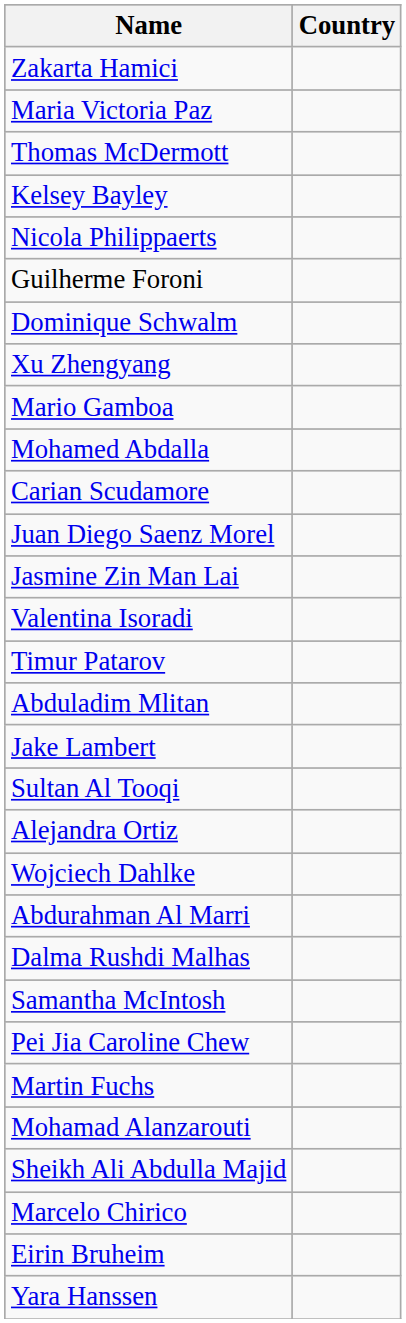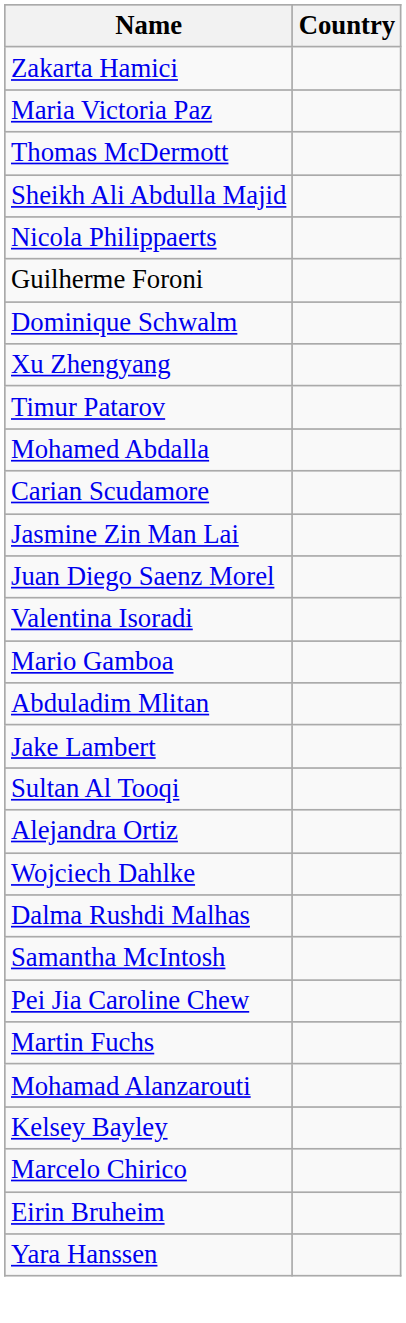 <table class="wikitable">
 <tr>
 <th>Name</th>
 <th>Country</th>
 </tr>
 <tr>
 <td><a href='#'>Zakarta Hamici</a></td>
 <td></td>
 </tr>
 <tr>
 <td><a href='#'>Maria Victoria Paz</a></td>
 <td></td>
 </tr>
 <tr>
 <td><a href='#'>Thomas McDermott</a></td>
 <td></td>
 </tr>
 <tr>
-<td><a href='#'>Kelsey Bayley</a></td>
+<td><a href='#'>Sheikh Ali Abdulla Majid</a></td>
 <td></td>
 </tr>
 <tr>
 <td><a href='#'>Nicola Philippaerts</a></td>
 <td></td>
 </tr>
 <tr>
 <td>Guilherme Foroni</td>
 <td></td>
 </tr>
 <tr>
 <td><a href='#'>Dominique Schwalm</a></td>
 <td></td>
 </tr>
 <tr>
 <td><a href='#'>Xu Zhengyang</a></td>
 <td></td>
 </tr>
 <tr>
-<td><a href='#'>Mario Gamboa</a></td>
+<td><a href='#'>Timur Patarov</a></td>
 <td></td>
 </tr>
 <tr>
 <td><a href='#'>Mohamed Abdalla</a></td>
 <td></td>
 </tr>
 <tr>
 <td><a href='#'>Carian Scudamore</a></td>
 <td></td>
 </tr>
 <tr>
-<td><a href='#'>Juan Diego Saenz Morel</a></td>
+<td><a href='#'>Jasmine Zin Man Lai</a></td>
 <td></td>
 </tr>
 <tr>
-<td><a href='#'>Jasmine Zin Man Lai</a></td>
+<td><a href='#'>Juan Diego Saenz Morel</a></td>
 <td></td>
 </tr>
 <tr>
 <td><a href='#'>Valentina Isoradi</a></td>
 <td></td>
 </tr>
 <tr>
-<td><a href='#'>Timur Patarov</a></td>
+<td><a href='#'>Mario Gamboa</a></td>
 <td></td>
 </tr>
 <tr>
 <td><a href='#'>Abduladim Mlitan</a></td>
 <td></td>
 </tr>
 <tr>
 <td><a href='#'>Jake Lambert</a></td>
 <td></td>
 </tr>
 <tr>
 <td><a href='#'>Sultan Al Tooqi</a></td>
 <td></td>
 </tr>
 <tr>
 <td><a href='#'>Alejandra Ortiz</a></td>
 <td></td>
 </tr>
 <tr>
 <td><a href='#'>Wojciech Dahlke</a></td>
 <td></td>
 </tr>
 <tr>
-<td><a href='#'>Abdurahman Al Marri</a></td>
-<td></td>
-</tr>
-<tr>
 <td><a href='#'>Dalma Rushdi Malhas</a></td>
 <td></td>
 </tr>
 <tr>
 <td><a href='#'>Samantha McIntosh</a></td>
 <td></td>
 </tr>
 <tr>
 <td><a href='#'>Pei Jia Caroline Chew</a></td>
 <td></td>
 </tr>
 <tr>
 <td><a href='#'>Martin Fuchs</a></td>
 <td></td>
 </tr>
 <tr>
 <td><a href='#'>Mohamad Alanzarouti</a></td>
 <td></td>
 </tr>
 <tr>
-<td><a href='#'>Sheikh Ali Abdulla Majid</a></td>
+<td><a href='#'>Kelsey Bayley</a></td>
 <td></td>
 </tr>
 <tr>
 <td><a href='#'>Marcelo Chirico</a></td>
 <td></td>
 </tr>
 <tr>
 <td><a href='#'>Eirin Bruheim</a></td>
 <td></td>
 </tr>
 <tr>
 <td><a href='#'>Yara Hanssen</a></td>
 <td></td>
 </tr>
 </table>
